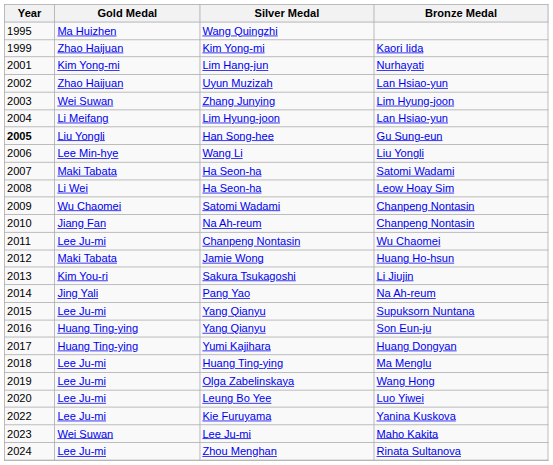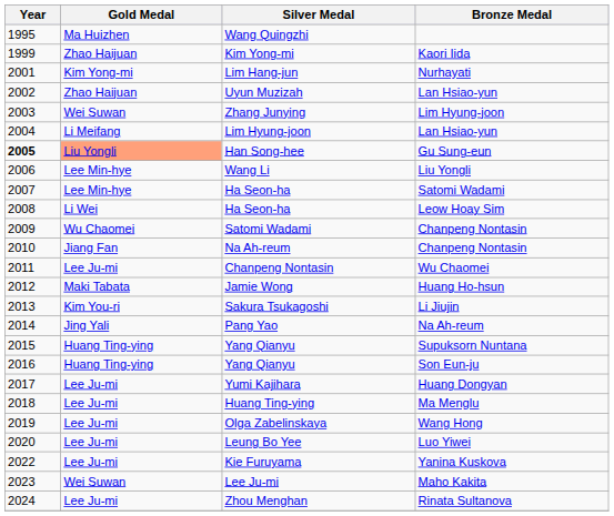 <table class=wikitable style="font-size:90%" width="80%">
 <tr style="background:#ccccff;">
 <th>Year</th>
 <th> <strong>Gold Medal</strong></th>
 <th> <strong>Silver Medal</strong></th>
 <th> <strong>Bronze Medal</strong></th>
 </tr>
 <tr>
 <td>1995</td>
 <td> <a href='#'>Ma Huizhen</a></td>
 <td> <a href='#'>Wang Quingzhi</a></td>
 <td></td>
 </tr>
 <tr>
 <td>1999</td>
 <td> <a href='#'>Zhao Haijuan</a></td>
 <td> <a href='#'>Kim Yong-mi</a></td>
 <td> <a href='#'>Kaori Iida</a></td>
 </tr>
 <tr>
 <td>2001</td>
 <td> <a href='#'>Kim Yong-mi</a></td>
 <td> <a href='#'>Lim Hang-jun</a></td>
 <td> <a href='#'>Nurhayati</a></td>
 </tr>
 <tr>
 <td>2002</td>
 <td> <a href='#'>Zhao Haijuan</a></td>
 <td> <a href='#'>Uyun Muzizah</a></td>
 <td> <a href='#'>Lan Hsiao-yun</a></td>
 </tr>
 <tr>
 <td>2003</td>
 <td> <a href='#'>Wei Suwan</a></td>
 <td> <a href='#'>Zhang Junying</a></td>
 <td> <a href='#'>Lim Hyung-joon</a></td>
 </tr>
 <tr>
 <td>2004</td>
 <td> <a href='#'>Li Meifang</a></td>
 <td> <a href='#'>Lim Hyung-joon</a></td>
 <td> <a href='#'>Lan Hsiao-yun</a></td>
 </tr>
 <tr>
 <td><strong>2005</strong></td>
-<td> <a href='#'>Liu Yongli</a></td>
+<td style="background: lightsalmon;"> <a href='#'>Liu Yongli</a></td>
 <td> <a href='#'>Han Song-hee</a></td>
 <td> <a href='#'>Gu Sung-eun</a></td>
 </tr>
 <tr>
 <td>2006</td>
 <td> <a href='#'>Lee Min-hye</a></td>
 <td> <a href='#'>Wang Li</a></td>
 <td> <a href='#'>Liu Yongli</a></td>
 </tr>
 <tr>
 <td>2007</td>
-<td> <a href='#'>Maki Tabata</a></td>
+<td> <a href='#'>Lee Min-hye</a></td>
 <td> <a href='#'>Ha Seon-ha</a></td>
 <td> <a href='#'>Satomi Wadami</a></td>
 </tr>
 <tr>
 <td>2008</td>
 <td> <a href='#'>Li Wei</a></td>
 <td> <a href='#'>Ha Seon-ha</a></td>
 <td> <a href='#'>Leow Hoay Sim</a></td>
 </tr>
 <tr>
 <td>2009</td>
 <td> <a href='#'>Wu Chaomei</a></td>
 <td> <a href='#'>Satomi Wadami</a></td>
 <td> <a href='#'>Chanpeng Nontasin</a></td>
 </tr>
 <tr>
 <td>2010</td>
 <td> <a href='#'>Jiang Fan</a></td>
 <td> <a href='#'>Na Ah-reum</a></td>
 <td> <a href='#'>Chanpeng Nontasin</a></td>
 </tr>
 <tr>
 <td>2011</td>
 <td> <a href='#'>Lee Ju-mi</a></td>
 <td> <a href='#'>Chanpeng Nontasin</a></td>
 <td> <a href='#'>Wu Chaomei</a></td>
 </tr>
 <tr>
 <td>2012</td>
 <td> <a href='#'>Maki Tabata</a></td>
 <td> <a href='#'>Jamie Wong</a></td>
 <td> <a href='#'>Huang Ho-hsun</a></td>
 </tr>
 <tr>
 <td>2013</td>
 <td> <a href='#'>Kim You-ri</a></td>
 <td> <a href='#'>Sakura Tsukagoshi</a></td>
 <td> <a href='#'>Li Jiujin</a></td>
 </tr>
 <tr>
 <td>2014</td>
 <td> <a href='#'>Jing Yali</a></td>
 <td> <a href='#'>Pang Yao</a></td>
 <td> <a href='#'>Na Ah-reum</a></td>
 </tr>
 <tr>
 <td>2015</td>
-<td> <a href='#'>Lee Ju-mi</a></td>
+<td> <a href='#'>Huang Ting-ying</a></td>
 <td> <a href='#'>Yang Qianyu</a></td>
 <td> <a href='#'>Supuksorn Nuntana</a></td>
 </tr>
 <tr>
 <td>2016</td>
 <td> <a href='#'>Huang Ting-ying</a></td>
 <td> <a href='#'>Yang Qianyu</a></td>
 <td> <a href='#'>Son Eun-ju</a></td>
 </tr>
 <tr>
 <td>2017</td>
-<td> <a href='#'>Huang Ting-ying</a></td>
+<td> <a href='#'>Lee Ju-mi</a></td>
 <td> <a href='#'>Yumi Kajihara</a></td>
 <td> <a href='#'>Huang Dongyan</a></td>
 </tr>
 <tr>
 <td>2018</td>
 <td> <a href='#'>Lee Ju-mi</a></td>
 <td> <a href='#'>Huang Ting-ying</a></td>
 <td> <a href='#'>Ma Menglu</a></td>
 </tr>
 <tr>
 <td>2019</td>
 <td> <a href='#'>Lee Ju-mi</a></td>
 <td> <a href='#'>Olga Zabelinskaya</a></td>
 <td> <a href='#'>Wang Hong</a></td>
 </tr>
 <tr>
 <td>2020</td>
 <td> <a href='#'>Lee Ju-mi</a></td>
 <td> <a href='#'>Leung Bo Yee</a></td>
 <td> <a href='#'>Luo Yiwei</a></td>
 </tr>
 <tr>
 <td>2022</td>
 <td> <a href='#'>Lee Ju-mi</a></td>
 <td> <a href='#'>Kie Furuyama</a></td>
 <td> <a href='#'>Yanina Kuskova</a></td>
 </tr>
 <tr>
 <td>2023</td>
 <td> <a href='#'>Wei Suwan</a></td>
 <td> <a href='#'>Lee Ju-mi</a></td>
 <td> <a href='#'>Maho Kakita</a></td>
 </tr>
 <tr>
 <td>2024</td>
 <td> <a href='#'>Lee Ju-mi</a></td>
 <td> <a href='#'>Zhou Menghan</a></td>
 <td> <a href='#'>Rinata Sultanova</a></td>
 </tr>
 <tr>
 </tr>
 </table>
